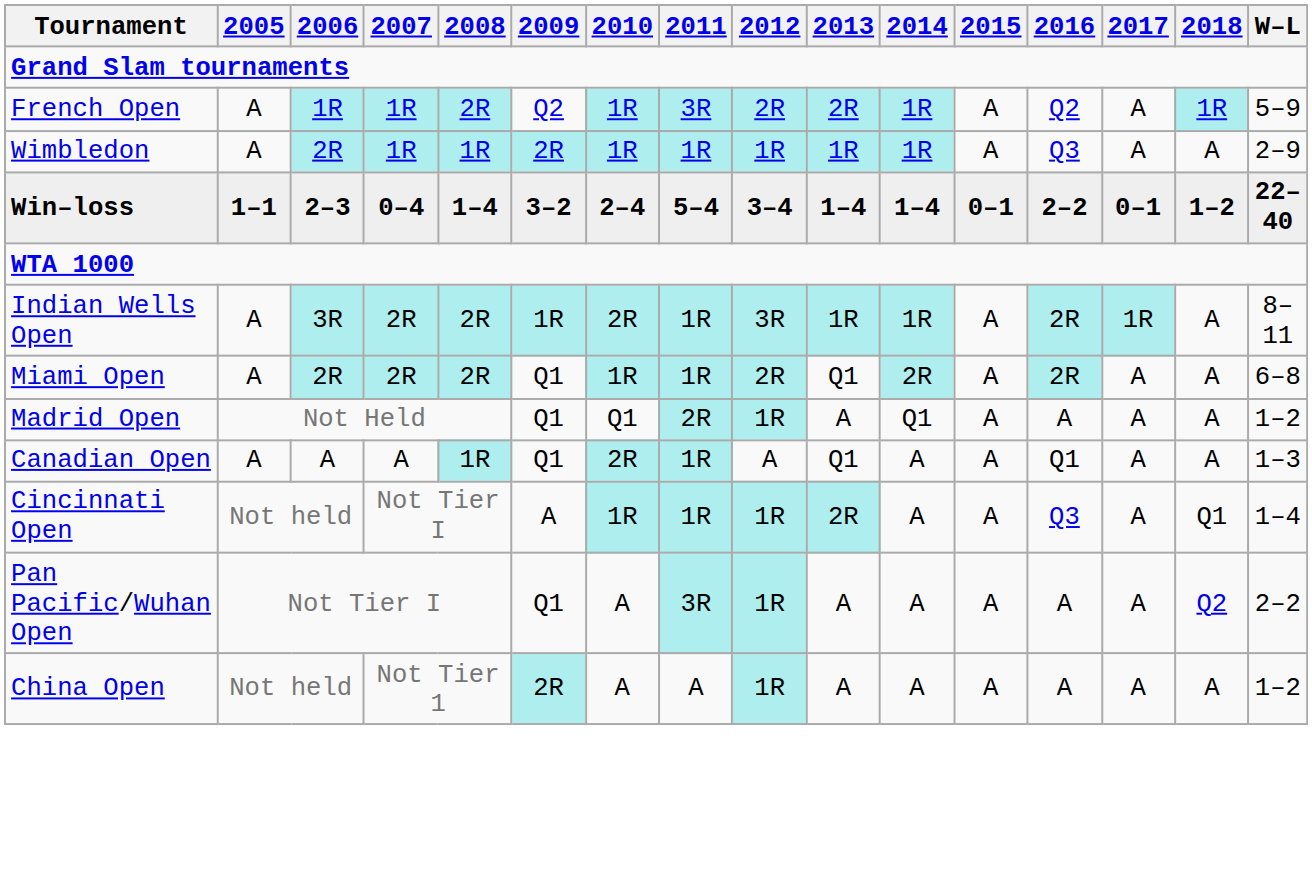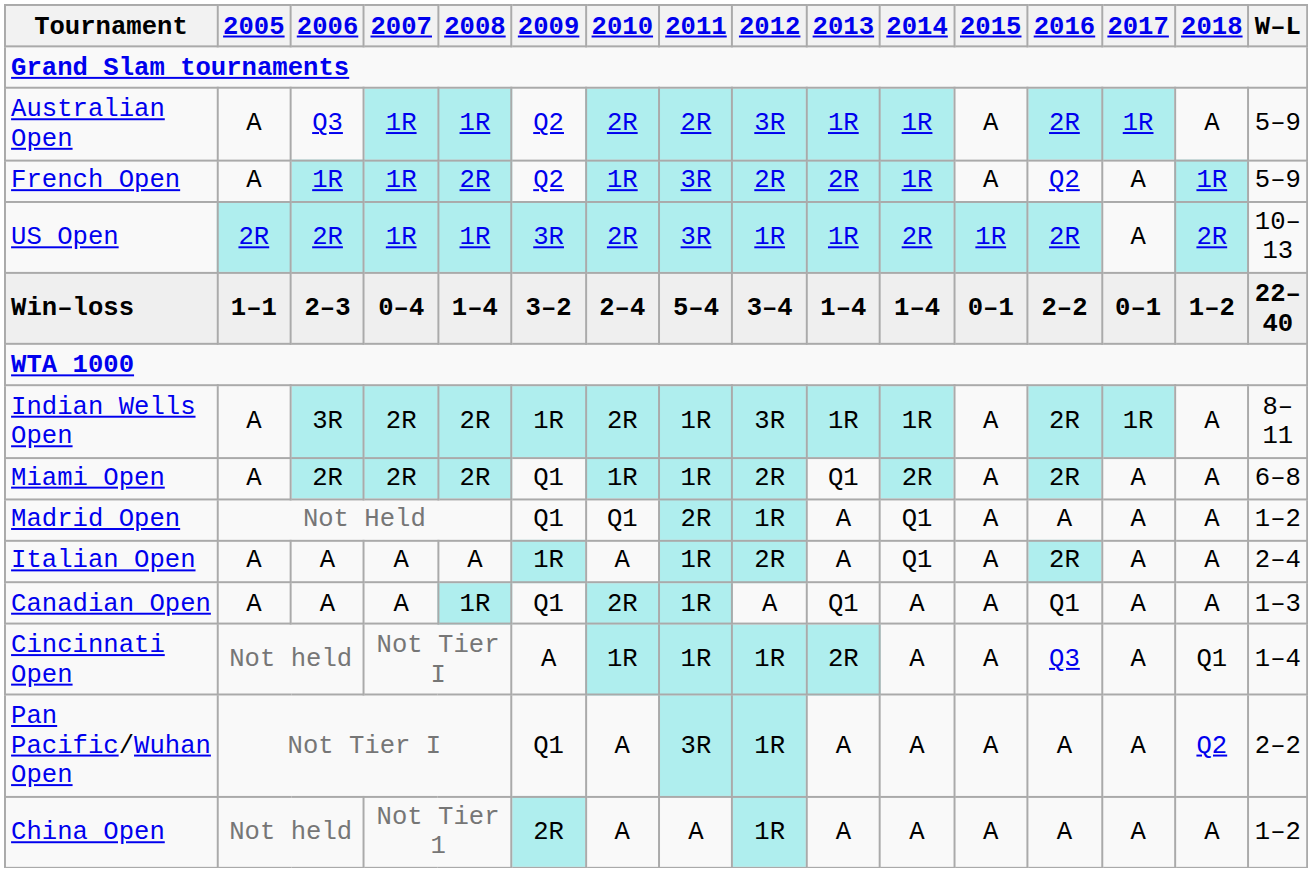 <table class=wikitable style=text-align:center;>
 <tr>
 <th>Tournament</th>
 <th><a href='#'>2005</a></th>
 <th><a href='#'>2006</a></th>
 <th><a href='#'>2007</a></th>
 <th><a href='#'>2008</a></th>
 <th><a href='#'>2009</a></th>
 <th><a href='#'>2010</a></th>
 <th><a href='#'>2011</a></th>
 <th><a href='#'>2012</a></th>
 <th><a href='#'>2013</a></th>
 <th><a href='#'>2014</a></th>
 <th><a href='#'>2015</a></th>
 <th><a href='#'>2016</a></th>
 <th><a href='#'>2017</a></th>
 <th><a href='#'>2018</a></th>
 <th>W–L</th>
 </tr>
 <tr>
 <td align=left colspan="16"><strong><a href='#'>Grand Slam tournaments</a></strong></td>
 </tr>
 <tr>
+<td align=left><a href='#'>Australian Open</a></td>
+<td>A</td>
+<td><a href='#'>Q3</a></td>
+<td style="background:#afeeee;"><a href='#'>1R</a></td>
+<td style="background:#afeeee;"><a href='#'>1R</a></td>
+<td><a href='#'>Q2</a></td>
+<td style="background:#afeeee;"><a href='#'>2R</a></td>
+<td style="background:#afeeee;"><a href='#'>2R</a></td>
+<td style="background:#afeeee;"><a href='#'>3R</a></td>
+<td style="background:#afeeee;"><a href='#'>1R</a></td>
+<td style="background:#afeeee;"><a href='#'>1R</a></td>
+<td>A</td>
+<td style="background:#afeeee;"><a href='#'>2R</a></td>
+<td style="background:#afeeee;"><a href='#'>1R</a></td>
+<td>A</td>
+<td>5–9</td>
+</tr>
+<tr>
 <td align=left><a href='#'>French Open</a></td>
 <td>A</td>
 <td style="background:#afeeee;"><a href='#'>1R</a></td>
 <td style="background:#afeeee;"><a href='#'>1R</a></td>
 <td style="background:#afeeee;"><a href='#'>2R</a></td>
 <td><a href='#'>Q2</a></td>
 <td style="background:#afeeee;"><a href='#'>1R</a></td>
 <td style="background:#afeeee;"><a href='#'>3R</a></td>
 <td style="background:#afeeee;"><a href='#'>2R</a></td>
 <td style="background:#afeeee;"><a href='#'>2R</a></td>
 <td style="background:#afeeee;"><a href='#'>1R</a></td>
 <td>A</td>
 <td><a href='#'>Q2</a></td>
 <td>A</td>
 <td style="background:#afeeee;"><a href='#'>1R</a></td>
 <td>5–9</td>
 </tr>
 <tr>
-<td align=left><a href='#'>Wimbledon</a></td>
-<td>A</td>
+<td align=left><a href='#'>US Open</a></td>
 <td style="background:#afeeee;"><a href='#'>2R</a></td>
+<td style="background:#afeeee;"><a href='#'>2R</a></td>
+<td style="background:#afeeee;"><a href='#'>1R</a></td>
+<td style="background:#afeeee;"><a href='#'>1R</a></td>
+<td style="background:#afeeee;"><a href='#'>3R</a></td>
+<td style="background:#afeeee;"><a href='#'>2R</a></td>
+<td style="background:#afeeee;"><a href='#'>3R</a></td>
 <td style="background:#afeeee;"><a href='#'>1R</a></td>
 <td style="background:#afeeee;"><a href='#'>1R</a></td>
 <td style="background:#afeeee;"><a href='#'>2R</a></td>
 <td style="background:#afeeee;"><a href='#'>1R</a></td>
-<td style="background:#afeeee;"><a href='#'>1R</a></td>
-<td style="background:#afeeee;"><a href='#'>1R</a></td>
-<td style="background:#afeeee;"><a href='#'>1R</a></td>
-<td style="background:#afeeee;"><a href='#'>1R</a></td>
+<td style="background:#afeeee;"><a href='#'>2R</a></td>
 <td>A</td>
-<td><a href='#'>Q3</a></td>
-<td>A</td>
-<td>A</td>
-<td>2–9</td>
+<td style="background:#afeeee;"><a href='#'>2R</a></td>
+<td>10–13</td>
 </tr>
 <tr style="background:#efefef; font-weight:bold;">
 <td style="text-align:left">Win–loss</td>
 <td>1–1</td>
 <td>2–3</td>
 <td>0–4</td>
 <td>1–4</td>
 <td>3–2</td>
 <td>2–4</td>
 <td>5–4</td>
 <td>3–4</td>
 <td>1–4</td>
 <td>1–4</td>
 <td>0–1</td>
 <td>2–2</td>
 <td>0–1</td>
 <td>1–2</td>
 <td>22–40</td>
 </tr>
 <tr>
 <td colspan="16" style="text-align:left;"><strong><a href='#'>WTA 1000</a></strong></td>
 </tr>
 <tr>
 <td align=left><a href='#'>Indian Wells Open</a></td>
 <td>A</td>
 <td style="background:#afeeee;">3R</td>
 <td style="background:#afeeee;">2R</td>
 <td style="background:#afeeee;">2R</td>
 <td style="background:#afeeee;">1R</td>
 <td style="background:#afeeee;">2R</td>
 <td style="background:#afeeee;">1R</td>
 <td style="background:#afeeee;">3R</td>
 <td style="background:#afeeee;">1R</td>
 <td style="background:#afeeee;">1R</td>
 <td>A</td>
 <td style="background:#afeeee;">2R</td>
 <td style="background:#afeeee;">1R</td>
 <td>A</td>
 <td>8–11</td>
 </tr>
 <tr>
 <td align=left><a href='#'>Miami Open</a></td>
 <td>A</td>
 <td style="background:#afeeee;">2R</td>
 <td style="background:#afeeee;">2R</td>
 <td style="background:#afeeee;">2R</td>
 <td>Q1</td>
 <td style="background:#afeeee;">1R</td>
 <td style="background:#afeeee;">1R</td>
 <td style="background:#afeeee;">2R</td>
 <td>Q1</td>
 <td style="background:#afeeee;">2R</td>
 <td>A</td>
 <td style="background:#afeeee;">2R</td>
 <td>A</td>
 <td>A</td>
 <td>6–8</td>
 </tr>
 <tr>
 <td align=left><a href='#'>Madrid Open</a></td>
 <td colspan=4 style=color:#767676>Not Held</td>
 <td>Q1</td>
 <td>Q1</td>
 <td style="background:#afeeee;">2R</td>
 <td style="background:#afeeee;">1R</td>
 <td>A</td>
 <td>Q1</td>
 <td>A</td>
 <td>A</td>
 <td>A</td>
 <td>A</td>
 <td>1–2</td>
 </tr>
 <tr>
+<td align="left"><a href='#'>Italian Open</a></td>
+<td>A</td>
+<td>A</td>
+<td>A</td>
+<td>A</td>
+<td style="background:#afeeee;">1R</td>
+<td>A</td>
+<td style="background:#afeeee;">1R</td>
+<td style="background:#afeeee;">2R</td>
+<td>A</td>
+<td>Q1</td>
+<td>A</td>
+<td style="background:#afeeee;">2R</td>
+<td>A</td>
+<td>A</td>
+<td>2–4</td>
+</tr>
+<tr>
 <td align="left"><a href='#'>Canadian Open</a></td>
 <td>A</td>
 <td>A</td>
 <td>A</td>
 <td style="background:#afeeee;">1R</td>
 <td>Q1</td>
 <td style="background:#afeeee;">2R</td>
 <td style="background:#afeeee;">1R</td>
 <td>A</td>
 <td>Q1</td>
 <td>A</td>
 <td>A</td>
 <td>Q1</td>
 <td>A</td>
 <td>A</td>
 <td>1–3</td>
 </tr>
 <tr>
 <td align="left"><a href='#'>Cincinnati Open</a></td>
 <td colspan="2" style="color:#767676">Not held</td>
 <td colspan="2" style="color:#767676">Not Tier I</td>
 <td>A</td>
 <td style="background:#afeeee;">1R</td>
 <td style="background:#afeeee;">1R</td>
 <td style="background:#afeeee;">1R</td>
 <td style="background:#afeeee;">2R</td>
 <td>A</td>
 <td>A</td>
 <td><a href='#'>Q3</a></td>
 <td>A</td>
 <td>Q1</td>
 <td>1–4</td>
 </tr>
 <tr>
 <td align="left"><a href='#'>Pan Pacific</a>/<a href='#'>Wuhan Open</a></td>
 <td colspan="4" style="color:#767676">Not Tier I</td>
 <td>Q1</td>
 <td>A</td>
 <td style="background:#afeeee;">3R</td>
 <td style="background:#afeeee;">1R</td>
 <td>A</td>
 <td>A</td>
 <td>A</td>
 <td>A</td>
 <td>A</td>
 <td><a href='#'>Q2</a></td>
 <td>2–2</td>
 </tr>
 <tr>
 <td align=left><a href='#'>China Open</a></td>
 <td colspan=2 style=color:#767676>Not held</td>
 <td colspan=2 style=color:#767676>Not Tier 1</td>
 <td style="background:#afeeee;">2R</td>
 <td>A</td>
 <td>A</td>
 <td style="background:#afeeee;">1R</td>
 <td>A</td>
 <td>A</td>
 <td>A</td>
 <td>A</td>
 <td>A</td>
 <td>A</td>
 <td>1–2</td>
 </tr>
 </table>
